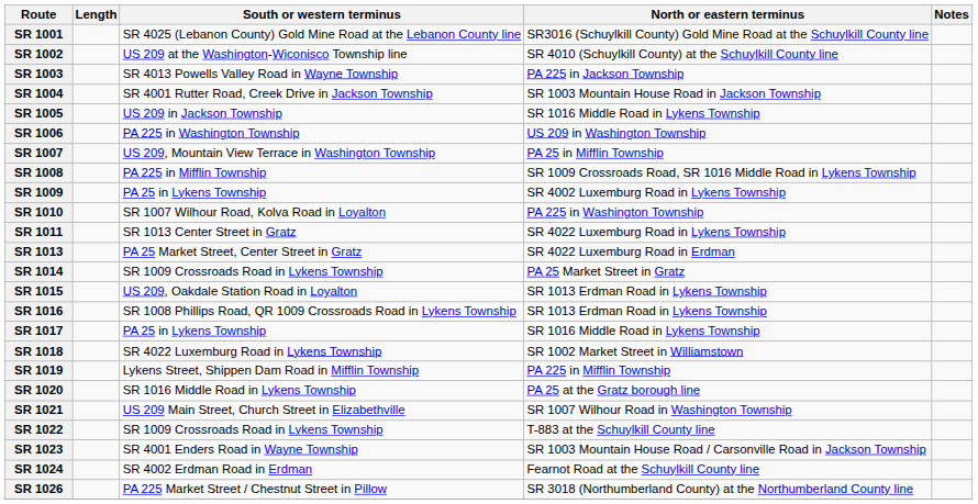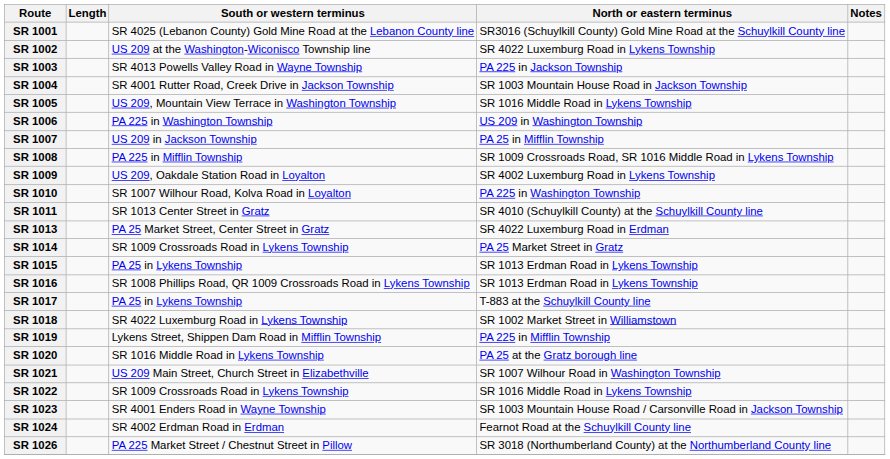 <table class="wikitable">
 <tr>
 <th width=7%>Route</th>
 <th>Length</th>
 <th>South or western terminus</th>
 <th>North or eastern terminus</th>
 <th>Notes</th>
 </tr>
 <tr>
 <th scope="col">SR 1001</th>
 <td></td>
 <td>SR 4025 (Lebanon County) Gold Mine Road at the <a href='#'>Lebanon County line</a></td>
 <td>SR3016 (Schuylkill County) Gold Mine Road at the <a href='#'>Schuylkill County line</a></td>
 <td></td>
 </tr>
 <tr>
 <th scope="col">SR 1002</th>
 <td></td>
 <td><a href='#'>US 209</a> at the <a href='#'>Washington</a>-<a href='#'>Wiconisco</a> Township line</td>
-<td>SR 4010 (Schuylkill County) at the <a href='#'>Schuylkill County line</a></td>
+<td>SR 4022 Luxemburg Road in <a href='#'>Lykens Township</a></td>
 <td></td>
 </tr>
 <tr>
 <th scope="col">SR 1003</th>
 <td></td>
 <td>SR 4013 Powells Valley Road in <a href='#'>Wayne Township</a></td>
 <td><a href='#'>PA 225</a> in <a href='#'>Jackson Township</a></td>
 <td></td>
 </tr>
 <tr>
 <th scope="col">SR 1004</th>
 <td></td>
 <td>SR 4001 Rutter Road, Creek Drive in <a href='#'>Jackson Township</a></td>
 <td>SR 1003 Mountain House Road in <a href='#'>Jackson Township</a></td>
 <td></td>
 </tr>
 <tr>
 <th scope="col">SR 1005</th>
 <td></td>
-<td><a href='#'>US 209</a> in <a href='#'>Jackson Township</a></td>
+<td><a href='#'>US 209</a>, Mountain View Terrace in <a href='#'>Washington Township</a></td>
 <td>SR 1016 Middle Road in <a href='#'>Lykens Township</a></td>
 <td></td>
 </tr>
 <tr>
 <th scope="col">SR 1006</th>
 <td></td>
 <td><a href='#'>PA 225</a> in <a href='#'>Washington Township</a></td>
 <td><a href='#'>US 209</a> in <a href='#'>Washington Township</a></td>
 <td></td>
 </tr>
 <tr>
 <th scope="col">SR 1007</th>
 <td></td>
-<td><a href='#'>US 209</a>, Mountain View Terrace in <a href='#'>Washington Township</a></td>
+<td><a href='#'>US 209</a> in <a href='#'>Jackson Township</a></td>
 <td><a href='#'>PA 25</a> in <a href='#'>Mifflin Township</a></td>
 <td></td>
 </tr>
 <tr>
 <th scope="col">SR 1008</th>
 <td></td>
 <td><a href='#'>PA 225</a> in <a href='#'>Mifflin Township</a></td>
 <td>SR 1009 Crossroads Road, SR 1016 Middle Road in <a href='#'>Lykens Township</a></td>
 <td></td>
 </tr>
 <tr>
 <th scope="col">SR 1009</th>
 <td></td>
-<td><a href='#'>PA 25</a> in <a href='#'>Lykens Township</a></td>
+<td><a href='#'>US 209</a>, Oakdale Station Road in <a href='#'>Loyalton</a></td>
 <td>SR 4002 Luxemburg Road in <a href='#'>Lykens Township</a></td>
 <td></td>
 </tr>
 <tr>
 <th scope="col">SR 1010</th>
 <td></td>
 <td>SR 1007 Wilhour Road, Kolva Road in <a href='#'>Loyalton</a></td>
 <td><a href='#'>PA 225</a> in <a href='#'>Washington Township</a></td>
 <td></td>
 </tr>
 <tr>
 <th scope="col">SR 1011</th>
 <td></td>
 <td>SR 1013 Center Street in <a href='#'>Gratz</a></td>
-<td>SR 4022 Luxemburg Road in <a href='#'>Lykens Township</a></td>
+<td>SR 4010 (Schuylkill County) at the <a href='#'>Schuylkill County line</a></td>
 <td></td>
 </tr>
 <tr>
 <th scope="col">SR 1013</th>
 <td></td>
 <td><a href='#'>PA 25</a> Market Street, Center Street in <a href='#'>Gratz</a></td>
 <td>SR 4022 Luxemburg Road in <a href='#'>Erdman</a></td>
 <td></td>
 </tr>
 <tr>
 <th scope="col">SR 1014</th>
 <td></td>
 <td>SR 1009 Crossroads Road in <a href='#'>Lykens Township</a></td>
 <td><a href='#'>PA 25</a> Market Street in <a href='#'>Gratz</a></td>
 <td></td>
 </tr>
 <tr>
 <th scope="col">SR 1015</th>
 <td></td>
-<td><a href='#'>US 209</a>, Oakdale Station Road in <a href='#'>Loyalton</a></td>
+<td><a href='#'>PA 25</a> in <a href='#'>Lykens Township</a></td>
 <td>SR 1013 Erdman Road in <a href='#'>Lykens Township</a></td>
 <td></td>
 </tr>
 <tr>
 <th scope="col">SR 1016</th>
 <td></td>
 <td>SR 1008 Phillips Road, QR 1009 Crossroads Road in <a href='#'>Lykens Township</a></td>
 <td>SR 1013 Erdman Road in <a href='#'>Lykens Township</a></td>
 <td></td>
 </tr>
 <tr>
 <th scope="col">SR 1017</th>
 <td></td>
 <td><a href='#'>PA 25</a> in <a href='#'>Lykens Township</a></td>
-<td>SR 1016 Middle Road in <a href='#'>Lykens Township</a></td>
+<td>T-883 at the <a href='#'>Schuylkill County line</a></td>
 <td></td>
 </tr>
 <tr>
 <th scope="col">SR 1018</th>
 <td></td>
 <td>SR 4022 Luxemburg Road in <a href='#'>Lykens Township</a></td>
 <td>SR 1002 Market Street in <a href='#'>Williamstown</a></td>
 <td></td>
 </tr>
 <tr>
 <th scope="col">SR 1019</th>
 <td></td>
 <td>Lykens Street, Shippen Dam Road in <a href='#'>Mifflin Township</a></td>
 <td><a href='#'>PA 225</a> in <a href='#'>Mifflin Township</a></td>
 <td></td>
 </tr>
 <tr>
 <th scope="col">SR 1020</th>
 <td></td>
 <td>SR 1016 Middle Road in <a href='#'>Lykens Township</a></td>
 <td><a href='#'>PA 25</a> at the <a href='#'>Gratz borough line</a></td>
 <td></td>
 </tr>
 <tr>
 <th scope="col">SR 1021</th>
 <td></td>
 <td><a href='#'>US 209</a> Main Street, Church Street in <a href='#'>Elizabethville</a></td>
 <td>SR 1007 Wilhour Road in <a href='#'>Washington Township</a></td>
 <td></td>
 </tr>
 <tr>
 <th scope="col">SR 1022</th>
 <td></td>
 <td>SR 1009 Crossroads Road in <a href='#'>Lykens Township</a></td>
-<td>T-883 at the <a href='#'>Schuylkill County line</a></td>
+<td>SR 1016 Middle Road in <a href='#'>Lykens Township</a></td>
 <td></td>
 </tr>
 <tr>
 <th scope="col">SR 1023</th>
 <td></td>
 <td>SR 4001 Enders Road in <a href='#'>Wayne Township</a></td>
 <td>SR 1003 Mountain House Road / Carsonville Road in <a href='#'>Jackson Township</a></td>
 <td></td>
 </tr>
 <tr>
 <th scope="col">SR 1024</th>
 <td></td>
 <td>SR 4002 Erdman Road in <a href='#'>Erdman</a></td>
 <td>Fearnot Road at the <a href='#'>Schuylkill County line</a></td>
 <td></td>
 </tr>
 <tr>
 <th scope="col">SR 1026</th>
 <td></td>
 <td><a href='#'>PA 225</a> Market Street / Chestnut Street in <a href='#'>Pillow</a></td>
 <td>SR 3018 (Northumberland County) at the <a href='#'>Northumberland County line</a></td>
 <td></td>
 </tr>
 <tr>
 </tr>
 </table>
